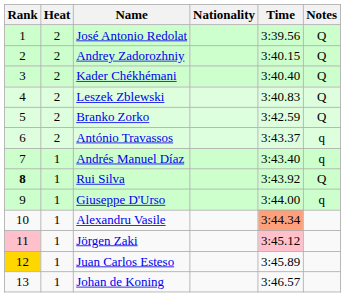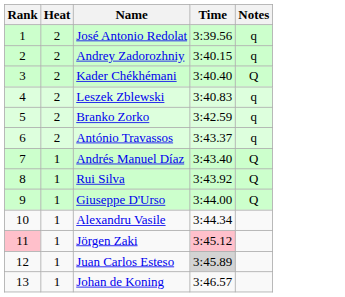 <table class="wikitable sortable" style="text-align:center">
 <tr>
 <th>Rank</th>
 <th>Heat</th>
 <th>Name</th>
-<th>Nationality</th>
 <th>Time</th>
 <th>Notes</th>
 </tr>
 <tr bgcolor=ccffcc>
 <td>1</td>
 <td>2</td>
 <td align="left"><a href='#'>José Antonio Redolat</a></td>
-<td align=left></td>
 <td>3:39.56</td>
-<td>Q</td>
+<td>q</td>
 </tr>
 <tr bgcolor=ccffcc>
 <td>2</td>
 <td>2</td>
 <td align="left"><a href='#'>Andrey Zadorozhniy</a></td>
-<td align=left></td>
 <td>3:40.15</td>
-<td>Q</td>
+<td>q</td>
 </tr>
 <tr bgcolor=ccffcc>
 <td>3</td>
 <td>2</td>
 <td align="left"><a href='#'>Kader Chékhémani</a></td>
-<td align=left></td>
 <td>3:40.40</td>
 <td>Q</td>
 </tr>
 <tr bgcolor=ddffdd>
 <td>4</td>
 <td>2</td>
 <td align="left"><a href='#'>Leszek Zblewski</a></td>
-<td align=left></td>
 <td>3:40.83</td>
-<td>Q</td>
+<td>q</td>
 </tr>
 <tr bgcolor=ddffdd>
 <td>5</td>
 <td>2</td>
 <td align="left"><a href='#'>Branko Zorko</a></td>
-<td align=left></td>
 <td>3:42.59</td>
-<td>Q</td>
+<td>q</td>
 </tr>
 <tr bgcolor=ddffdd>
 <td>6</td>
 <td>2</td>
 <td align="left"><a href='#'>António Travassos</a></td>
-<td align=left></td>
 <td>3:43.37</td>
 <td>q</td>
 </tr>
 <tr bgcolor=ccffcc>
 <td>7</td>
 <td>1</td>
 <td align="left"><a href='#'>Andrés Manuel Díaz</a></td>
-<td align=left></td>
 <td>3:43.40</td>
-<td>q</td>
+<td>Q</td>
 </tr>
 <tr bgcolor=ccffcc>
-<td><strong>8</strong></td>
+<td>8</td>
 <td>1</td>
 <td align="left"><a href='#'>Rui Silva</a></td>
-<td align=left></td>
 <td>3:43.92</td>
 <td>Q</td>
 </tr>
 <tr bgcolor=ccffcc>
 <td>9</td>
 <td>1</td>
 <td align="left"><a href='#'>Giuseppe D'Urso</a></td>
-<td align=left></td>
 <td>3:44.00</td>
-<td>q</td>
+<td>Q</td>
 </tr>
 <tr>
 <td>10</td>
 <td>1</td>
 <td align="left"><a href='#'>Alexandru Vasile</a></td>
-<td align=left></td>
-<td style="background: lightsalmon;">3:44.34</td>
+<td>3:44.34</td>
 <td></td>
 </tr>
 <tr>
 <td style="background: pink;">11</td>
 <td>1</td>
 <td align="left"><a href='#'>Jörgen Zaki</a></td>
-<td align=left></td>
 <td style="background: pink;">3:45.12</td>
 <td></td>
 </tr>
 <tr>
-<td style="background: gold;">12</td>
+<td>12</td>
 <td>1</td>
 <td align="left"><a href='#'>Juan Carlos Esteso</a></td>
-<td align=left></td>
-<td>3:45.89</td>
+<td style="background: lightgrey;">3:45.89</td>
 <td></td>
 </tr>
 <tr>
 <td>13</td>
 <td>1</td>
 <td align="left"><a href='#'>Johan de Koning</a></td>
-<td align=left></td>
 <td>3:46.57</td>
 <td></td>
 </tr>
 </table>
